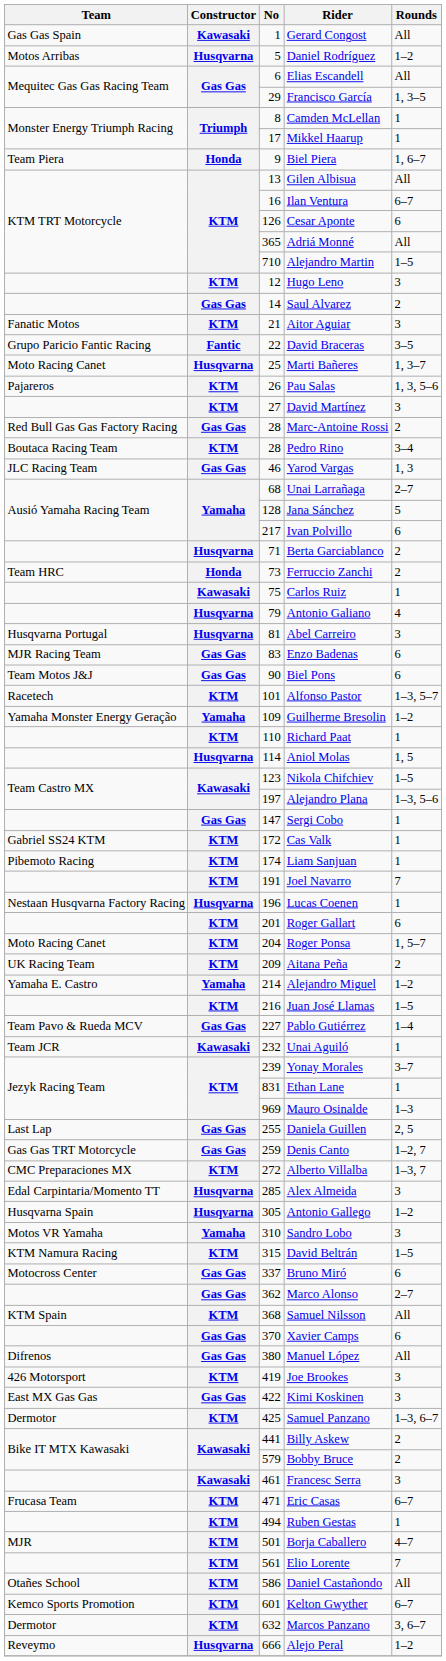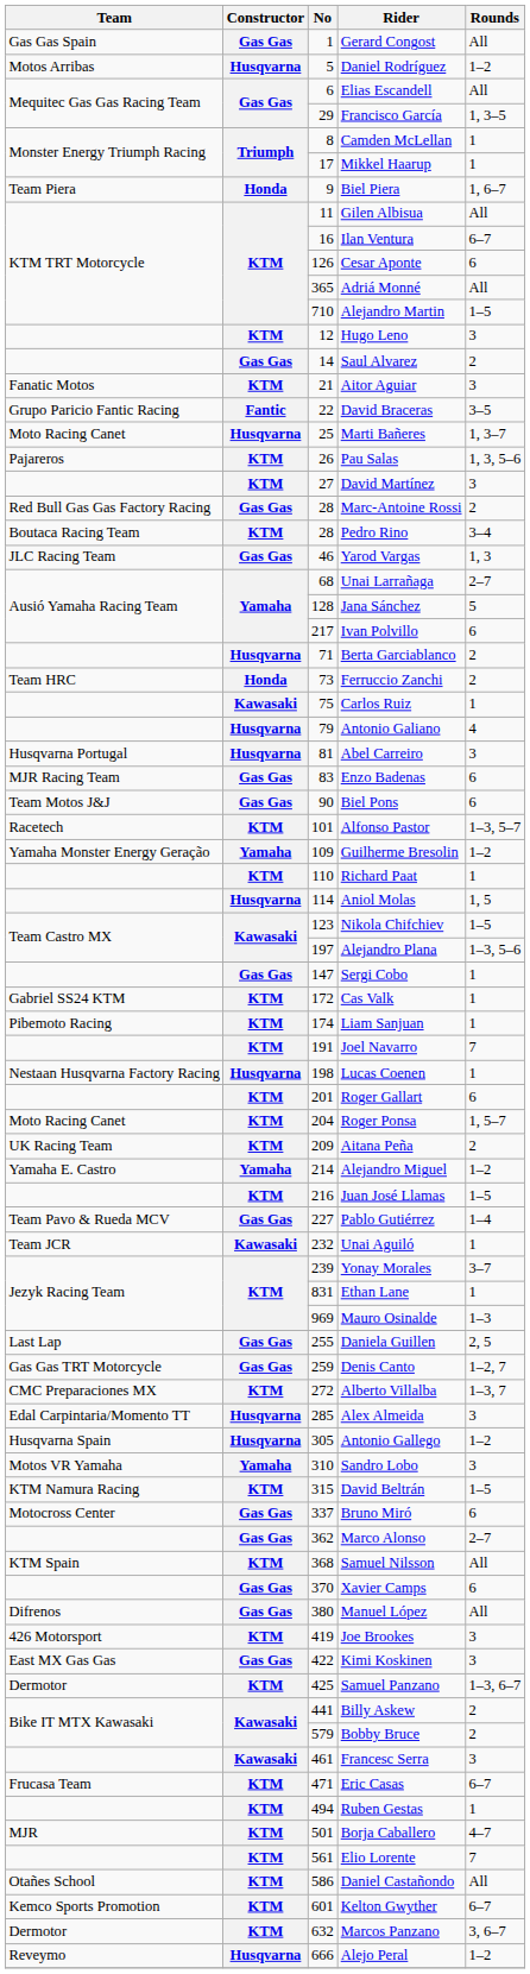 <table class="wikitable" style="font-size: 85%;">
 <tr>
 <th>Team</th>
 <th>Constructor</th>
 <th>No</th>
 <th>Rider</th>
 <th>Rounds</th>
 </tr>
 <tr>
 <td>Gas Gas Spain</td>
-<th><a href='#'>Kawasaki</a></th>
+<th><a href='#'>Gas Gas</a></th>
 <td align="right">1</td>
 <td> <a href='#'>Gerard Congost</a></td>
 <td>All</td>
 </tr>
 <tr>
 <td>Motos Arribas</td>
 <th><a href='#'>Husqvarna</a></th>
 <td align="right">5</td>
 <td> <a href='#'>Daniel Rodríguez</a></td>
 <td>1–2</td>
 </tr>
 <tr>
 <td rowspan=2>Mequitec Gas Gas Racing Team</td>
 <th rowspan=2><a href='#'>Gas Gas</a></th>
 <td align="right">6</td>
 <td> <a href='#'>Elias Escandell</a></td>
 <td>All</td>
 </tr>
 <tr>
 <td align="right">29</td>
 <td> <a href='#'>Francisco García</a></td>
 <td>1, 3–5</td>
 </tr>
 <tr>
 <td rowspan=2>Monster Energy Triumph Racing</td>
 <th rowspan=2><a href='#'>Triumph</a></th>
 <td align="right">8</td>
 <td> <a href='#'>Camden McLellan</a></td>
 <td>1</td>
 </tr>
 <tr>
 <td align="right">17</td>
 <td> <a href='#'>Mikkel Haarup</a></td>
 <td>1</td>
 </tr>
 <tr>
 <td>Team Piera</td>
 <th><a href='#'>Honda</a></th>
 <td align="right">9</td>
 <td> <a href='#'>Biel Piera</a></td>
 <td>1, 6–7</td>
 </tr>
 <tr>
 <td rowspan=5>KTM TRT Motorcycle</td>
 <th rowspan=5><a href='#'>KTM</a></th>
-<td align="right">13</td>
+<td align="right">11</td>
 <td> <a href='#'>Gilen Albisua</a></td>
 <td>All</td>
 </tr>
 <tr>
 <td align="right">16</td>
 <td> <a href='#'>Ilan Ventura</a></td>
 <td>6–7</td>
 </tr>
 <tr>
 <td align="right">126</td>
 <td> <a href='#'>Cesar Aponte</a></td>
 <td>6</td>
 </tr>
 <tr>
 <td align="right">365</td>
 <td> <a href='#'>Adriá Monné</a></td>
 <td>All</td>
 </tr>
 <tr>
 <td align="right">710</td>
 <td> <a href='#'>Alejandro Martin</a></td>
 <td>1–5</td>
 </tr>
 <tr>
 <td></td>
 <th><a href='#'>KTM</a></th>
 <td align="right">12</td>
 <td> <a href='#'>Hugo Leno</a></td>
 <td>3</td>
 </tr>
 <tr>
 <td></td>
 <th><a href='#'>Gas Gas</a></th>
 <td align="right">14</td>
 <td> <a href='#'>Saul Alvarez</a></td>
 <td>2</td>
 </tr>
 <tr>
 <td>Fanatic Motos</td>
 <th><a href='#'>KTM</a></th>
 <td align="right">21</td>
 <td> <a href='#'>Aitor Aguiar</a></td>
 <td>3</td>
 </tr>
 <tr>
 <td>Grupo Paricio Fantic Racing</td>
 <th><a href='#'>Fantic</a></th>
 <td align="right">22</td>
 <td> <a href='#'>David Braceras</a></td>
 <td>3–5</td>
 </tr>
 <tr>
 <td>Moto Racing Canet</td>
 <th><a href='#'>Husqvarna</a></th>
 <td align="right">25</td>
 <td> <a href='#'>Marti Bañeres</a></td>
 <td>1, 3–7</td>
 </tr>
 <tr>
 <td>Pajareros</td>
 <th><a href='#'>KTM</a></th>
 <td align="right">26</td>
 <td> <a href='#'>Pau Salas</a></td>
 <td>1, 3, 5–6</td>
 </tr>
 <tr>
 <td></td>
 <th><a href='#'>KTM</a></th>
 <td align="right">27</td>
 <td> <a href='#'>David Martínez</a></td>
 <td>3</td>
 </tr>
 <tr>
 <td>Red Bull Gas Gas Factory Racing</td>
 <th><a href='#'>Gas Gas</a></th>
 <td align="right">28</td>
 <td> <a href='#'>Marc-Antoine Rossi</a></td>
 <td>2</td>
 </tr>
 <tr>
 <td>Boutaca Racing Team</td>
 <th><a href='#'>KTM</a></th>
 <td align="right">28</td>
 <td> <a href='#'>Pedro Rino</a></td>
 <td>3–4</td>
 </tr>
 <tr>
 <td>JLC Racing Team</td>
 <th><a href='#'>Gas Gas</a></th>
 <td align="right">46</td>
 <td> <a href='#'>Yarod Vargas</a></td>
 <td>1, 3</td>
 </tr>
 <tr>
 <td rowspan=3>Ausió Yamaha Racing Team</td>
 <th rowspan=3><a href='#'>Yamaha</a></th>
 <td align="right">68</td>
 <td> <a href='#'>Unai Larrañaga</a></td>
 <td>2–7</td>
 </tr>
 <tr>
 <td align="right">128</td>
 <td> <a href='#'>Jana Sánchez</a></td>
 <td>5</td>
 </tr>
 <tr>
 <td align="right">217</td>
 <td> <a href='#'>Ivan Polvillo</a></td>
 <td>6</td>
 </tr>
 <tr>
 <td></td>
 <th><a href='#'>Husqvarna</a></th>
 <td align="right">71</td>
 <td> <a href='#'>Berta Garciablanco</a></td>
 <td>2</td>
 </tr>
 <tr>
 <td>Team HRC</td>
 <th><a href='#'>Honda</a></th>
 <td align="right">73</td>
 <td> <a href='#'>Ferruccio Zanchi</a></td>
 <td>2</td>
 </tr>
 <tr>
 <td></td>
 <th><a href='#'>Kawasaki</a></th>
 <td align="right">75</td>
 <td> <a href='#'>Carlos Ruiz</a></td>
 <td>1</td>
 </tr>
 <tr>
 <td></td>
 <th><a href='#'>Husqvarna</a></th>
 <td align="right">79</td>
 <td> <a href='#'>Antonio Galiano</a></td>
 <td>4</td>
 </tr>
 <tr>
 <td>Husqvarna Portugal</td>
 <th><a href='#'>Husqvarna</a></th>
 <td align="right">81</td>
 <td> <a href='#'>Abel Carreiro</a></td>
 <td>3</td>
 </tr>
 <tr>
 <td>MJR Racing Team</td>
 <th><a href='#'>Gas Gas</a></th>
 <td align="right">83</td>
 <td> <a href='#'>Enzo Badenas</a></td>
 <td>6</td>
 </tr>
 <tr>
 <td>Team Motos J&J</td>
 <th><a href='#'>Gas Gas</a></th>
 <td align="right">90</td>
 <td> <a href='#'>Biel Pons</a></td>
 <td>6</td>
 </tr>
 <tr>
 <td>Racetech</td>
 <th><a href='#'>KTM</a></th>
 <td align="right">101</td>
 <td> <a href='#'>Alfonso Pastor</a></td>
 <td>1–3, 5–7</td>
 </tr>
 <tr>
 <td>Yamaha Monster Energy Geração</td>
 <th><a href='#'>Yamaha</a></th>
 <td align="right">109</td>
 <td> <a href='#'>Guilherme Bresolin</a></td>
 <td>1–2</td>
 </tr>
 <tr>
 <td></td>
 <th><a href='#'>KTM</a></th>
 <td align="right">110</td>
 <td> <a href='#'>Richard Paat</a></td>
 <td>1</td>
 </tr>
 <tr>
 <td></td>
 <th><a href='#'>Husqvarna</a></th>
 <td align="right">114</td>
 <td> <a href='#'>Aniol Molas</a></td>
 <td>1, 5</td>
 </tr>
 <tr>
 <td rowspan=2>Team Castro MX</td>
 <th rowspan=2><a href='#'>Kawasaki</a></th>
 <td align="right">123</td>
 <td> <a href='#'>Nikola Chifchiev</a></td>
 <td>1–5</td>
 </tr>
 <tr>
 <td align="right">197</td>
 <td> <a href='#'>Alejandro Plana</a></td>
 <td>1–3, 5–6</td>
 </tr>
 <tr>
 <td></td>
 <th><a href='#'>Gas Gas</a></th>
 <td align="right">147</td>
 <td> <a href='#'>Sergi Cobo</a></td>
 <td>1</td>
 </tr>
 <tr>
 <td>Gabriel SS24 KTM</td>
 <th><a href='#'>KTM</a></th>
 <td align="right">172</td>
 <td> <a href='#'>Cas Valk</a></td>
 <td>1</td>
 </tr>
 <tr>
 <td>Pibemoto Racing</td>
 <th><a href='#'>KTM</a></th>
 <td align="right">174</td>
 <td> <a href='#'>Liam Sanjuan</a></td>
 <td>1</td>
 </tr>
 <tr>
 <td></td>
 <th><a href='#'>KTM</a></th>
 <td align="right">191</td>
 <td> <a href='#'>Joel Navarro</a></td>
 <td>7</td>
 </tr>
 <tr>
 <td>Nestaan Husqvarna Factory Racing</td>
 <th><a href='#'>Husqvarna</a></th>
-<td align="right">196</td>
+<td align="right">198</td>
 <td> <a href='#'>Lucas Coenen</a></td>
 <td>1</td>
 </tr>
 <tr>
 <td></td>
 <th><a href='#'>KTM</a></th>
 <td align="right">201</td>
 <td> <a href='#'>Roger Gallart</a></td>
 <td>6</td>
 </tr>
 <tr>
 <td>Moto Racing Canet</td>
 <th><a href='#'>KTM</a></th>
 <td align="right">204</td>
 <td> <a href='#'>Roger Ponsa</a></td>
 <td>1, 5–7</td>
 </tr>
 <tr>
 <td>UK Racing Team</td>
 <th><a href='#'>KTM</a></th>
 <td align="right">209</td>
 <td> <a href='#'>Aitana Peña</a></td>
 <td>2</td>
 </tr>
 <tr>
 <td>Yamaha E. Castro</td>
 <th><a href='#'>Yamaha</a></th>
 <td align="right">214</td>
 <td> <a href='#'>Alejandro Miguel</a></td>
 <td>1–2</td>
 </tr>
 <tr>
 <td></td>
 <th><a href='#'>KTM</a></th>
 <td align="right">216</td>
 <td> <a href='#'>Juan José Llamas</a></td>
 <td>1–5</td>
 </tr>
 <tr>
 <td>Team Pavo & Rueda MCV</td>
 <th><a href='#'>Gas Gas</a></th>
 <td align="right">227</td>
 <td> <a href='#'>Pablo Gutiérrez</a></td>
 <td>1–4</td>
 </tr>
 <tr>
 <td>Team JCR</td>
 <th><a href='#'>Kawasaki</a></th>
 <td align="right">232</td>
 <td> <a href='#'>Unai Aguiló</a></td>
 <td>1</td>
 </tr>
 <tr>
 <td rowspan=3>Jezyk Racing Team</td>
 <th rowspan=3><a href='#'>KTM</a></th>
 <td align="right">239</td>
 <td> <a href='#'>Yonay Morales</a></td>
 <td>3–7</td>
 </tr>
 <tr>
 <td align="right">831</td>
 <td> <a href='#'>Ethan Lane</a></td>
 <td>1</td>
 </tr>
 <tr>
 <td align="right">969</td>
 <td> <a href='#'>Mauro Osinalde</a></td>
 <td>1–3</td>
 </tr>
 <tr>
 <td>Last Lap</td>
 <th><a href='#'>Gas Gas</a></th>
 <td align="right">255</td>
 <td> <a href='#'>Daniela Guillen</a></td>
 <td>2, 5</td>
 </tr>
 <tr>
 <td>Gas Gas TRT Motorcycle</td>
 <th><a href='#'>Gas Gas</a></th>
 <td align="right">259</td>
 <td> <a href='#'>Denis Canto</a></td>
 <td>1–2, 7</td>
 </tr>
 <tr>
 <td>CMC Preparaciones MX</td>
 <th><a href='#'>KTM</a></th>
 <td align="right">272</td>
 <td> <a href='#'>Alberto Villalba</a></td>
 <td>1–3, 7</td>
 </tr>
 <tr>
 <td>Edal Carpintaria/Momento TT</td>
 <th><a href='#'>Husqvarna</a></th>
 <td align="right">285</td>
 <td> <a href='#'>Alex Almeida</a></td>
 <td>3</td>
 </tr>
 <tr>
 <td>Husqvarna Spain</td>
 <th><a href='#'>Husqvarna</a></th>
 <td align="right">305</td>
 <td> <a href='#'>Antonio Gallego</a></td>
 <td>1–2</td>
 </tr>
 <tr>
 <td>Motos VR Yamaha</td>
 <th><a href='#'>Yamaha</a></th>
 <td align="right">310</td>
 <td> <a href='#'>Sandro Lobo</a></td>
 <td>3</td>
 </tr>
 <tr>
 <td>KTM Namura Racing</td>
 <th><a href='#'>KTM</a></th>
 <td align="right">315</td>
 <td> <a href='#'>David Beltrán</a></td>
 <td>1–5</td>
 </tr>
 <tr>
 <td>Motocross Center</td>
 <th><a href='#'>Gas Gas</a></th>
 <td align="right">337</td>
 <td> <a href='#'>Bruno Miró</a></td>
 <td>6</td>
 </tr>
 <tr>
 <td></td>
 <th><a href='#'>Gas Gas</a></th>
 <td align="right">362</td>
 <td> <a href='#'>Marco Alonso</a></td>
 <td>2–7</td>
 </tr>
 <tr>
 <td>KTM Spain</td>
 <th><a href='#'>KTM</a></th>
 <td align="right">368</td>
 <td> <a href='#'>Samuel Nilsson</a></td>
 <td>All</td>
 </tr>
 <tr>
 <td></td>
 <th><a href='#'>Gas Gas</a></th>
 <td align="right">370</td>
 <td> <a href='#'>Xavier Camps</a></td>
 <td>6</td>
 </tr>
 <tr>
 <td>Difrenos</td>
 <th><a href='#'>Gas Gas</a></th>
 <td align="right">380</td>
 <td> <a href='#'>Manuel López</a></td>
 <td>All</td>
 </tr>
 <tr>
 <td>426 Motorsport</td>
 <th><a href='#'>KTM</a></th>
 <td align="right">419</td>
 <td> <a href='#'>Joe Brookes</a></td>
 <td>3</td>
 </tr>
 <tr>
 <td>East MX Gas Gas</td>
 <th><a href='#'>Gas Gas</a></th>
 <td align="right">422</td>
 <td> <a href='#'>Kimi Koskinen</a></td>
 <td>3</td>
 </tr>
 <tr>
 <td>Dermotor</td>
 <th><a href='#'>KTM</a></th>
 <td align="right">425</td>
 <td> <a href='#'>Samuel Panzano</a></td>
 <td>1–3, 6–7</td>
 </tr>
 <tr>
 <td rowspan=2>Bike IT MTX Kawasaki</td>
 <th rowspan=2><a href='#'>Kawasaki</a></th>
 <td align="right">441</td>
 <td> <a href='#'>Billy Askew</a></td>
 <td>2</td>
 </tr>
 <tr>
 <td align="right">579</td>
 <td> <a href='#'>Bobby Bruce</a></td>
 <td>2</td>
 </tr>
 <tr>
 <td></td>
 <th><a href='#'>Kawasaki</a></th>
 <td align="right">461</td>
 <td> <a href='#'>Francesc Serra</a></td>
 <td>3</td>
 </tr>
 <tr>
 <td>Frucasa Team</td>
 <th><a href='#'>KTM</a></th>
 <td align="right">471</td>
 <td> <a href='#'>Eric Casas</a></td>
 <td>6–7</td>
 </tr>
 <tr>
 <td></td>
 <th><a href='#'>KTM</a></th>
 <td align="right">494</td>
 <td> <a href='#'>Ruben Gestas</a></td>
 <td>1</td>
 </tr>
 <tr>
 <td>MJR</td>
 <th><a href='#'>KTM</a></th>
 <td align="right">501</td>
 <td> <a href='#'>Borja Caballero</a></td>
 <td>4–7</td>
 </tr>
 <tr>
 <td></td>
 <th><a href='#'>KTM</a></th>
 <td align="right">561</td>
 <td> <a href='#'>Elio Lorente</a></td>
 <td>7</td>
 </tr>
 <tr>
 <td>Otañes School</td>
 <th><a href='#'>KTM</a></th>
 <td align="right">586</td>
 <td> <a href='#'>Daniel Castañondo</a></td>
 <td>All</td>
 </tr>
 <tr>
 <td>Kemco Sports Promotion</td>
 <th><a href='#'>KTM</a></th>
 <td align="right">601</td>
 <td> <a href='#'>Kelton Gwyther</a></td>
 <td>6–7</td>
 </tr>
 <tr>
 <td>Dermotor</td>
 <th><a href='#'>KTM</a></th>
 <td align="right">632</td>
 <td> <a href='#'>Marcos Panzano</a></td>
 <td>3, 6–7</td>
 </tr>
 <tr>
 <td>Reveymo</td>
 <th><a href='#'>Husqvarna</a></th>
 <td align="right">666</td>
 <td> <a href='#'>Alejo Peral</a></td>
 <td>1–2</td>
 </tr>
 <tr>
 </tr>
 </table>
